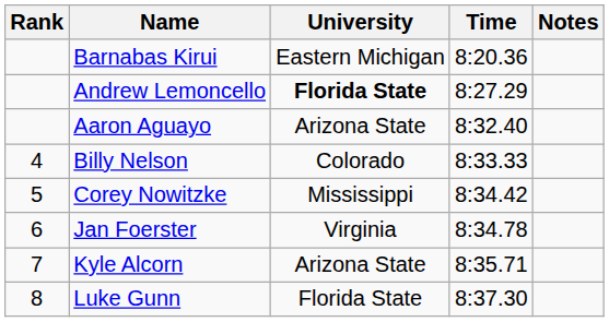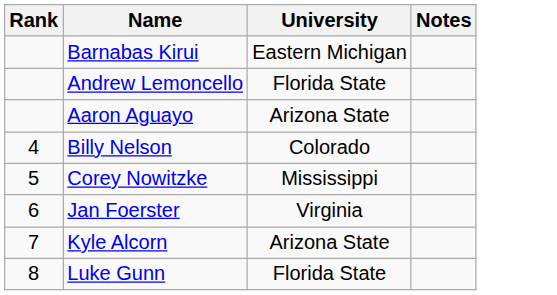 <table class="wikitable sortable" style="text-align:center">
 <tr>
 <th>Rank</th>
 <th>Name</th>
 <th>University</th>
-<th>Time</th>
 <th>Notes</th>
 </tr>
 <tr>
 <td></td>
 <td align=left><a href='#'>Barnabas Kirui</a> </td>
 <td>Eastern Michigan</td>
-<td>8:20.36</td>
 <td></td>
 </tr>
 <tr>
 <td></td>
 <td align=left><a href='#'>Andrew Lemoncello</a> </td>
-<td><strong>Florida State</strong></td>
-<td>8:27.29</td>
+<td>Florida State</td>
 <td></td>
 </tr>
 <tr>
 <td></td>
 <td align=left><a href='#'>Aaron Aguayo</a></td>
 <td>Arizona State</td>
-<td>8:32.40</td>
 <td></td>
 </tr>
 <tr>
 <td>4</td>
 <td align=left><a href='#'>Billy Nelson</a></td>
 <td>Colorado</td>
-<td>8:33.33</td>
 <td></td>
 </tr>
 <tr>
 <td>5</td>
 <td align=left><a href='#'>Corey Nowitzke</a></td>
 <td>Mississippi</td>
-<td>8:34.42</td>
 <td></td>
 </tr>
 <tr>
 <td>6</td>
 <td align=left><a href='#'>Jan Foerster</a> </td>
 <td>Virginia</td>
-<td>8:34.78</td>
 <td></td>
 </tr>
 <tr>
 <td>7</td>
 <td align=left><a href='#'>Kyle Alcorn</a></td>
 <td>Arizona State</td>
-<td>8:35.71</td>
 <td></td>
 </tr>
 <tr>
 <td>8</td>
 <td align=left><a href='#'>Luke Gunn</a> </td>
 <td>Florida State</td>
-<td>8:37.30</td>
 <td></td>
 </tr>
 </table>
